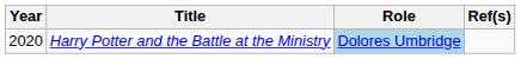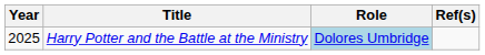 <table class="wikitable">
 <tr>
 <th>Year</th>
 <th>Title</th>
 <th>Role</th>
 <th>Ref(s)</th>
 </tr>
 <tr>
-<td>2020</td>
+<td>2025</td>
 <td><em><a href='#'>Harry Potter and the Battle at the Ministry</a></em></td>
 <td style="background: lightblue;"><a href='#'>Dolores Umbridge</a></td>
 <td style="text-align:center;"></td>
 </tr>
 </table>
